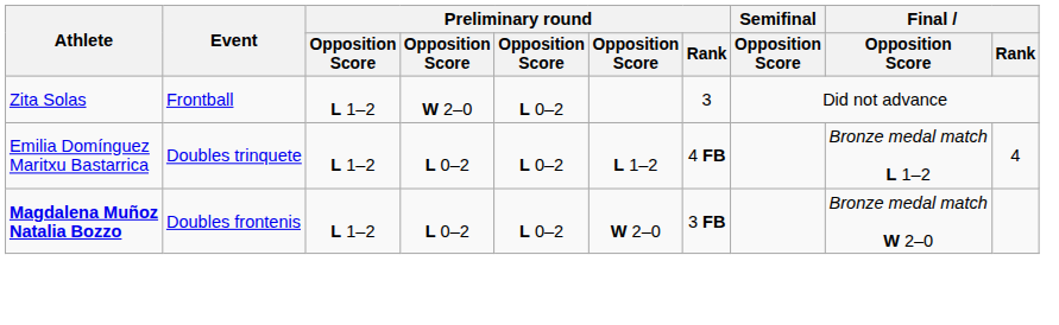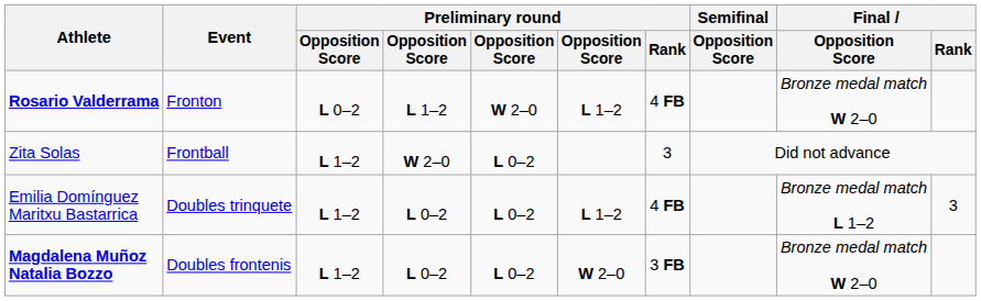 <table class=wikitable style=font-size:90%;text-align:center>
 <tr>
 <th rowspan=2>Athlete</th>
 <th rowspan=2>Event</th>
 <th colspan=5>Preliminary round</th>
 <th>Semifinal</th>
 <th colspan=2>Final / </th>
 </tr>
 <tr style=font-size:95%>
 <th>Opposition<br>Score</th>
 <th>Opposition<br>Score</th>
 <th>Opposition<br>Score</th>
 <th>Opposition<br>Score</th>
 <th>Rank</th>
 <th>Opposition<br>Score</th>
 <th>Opposition<br>Score</th>
 <th>Rank</th>
+</tr>
+<tr style="text-align:center">
+<td style="text-align:left"><strong><a href='#'>Rosario Valderrama</a></strong></td>
+<td style="text-align:left"><a href='#'>Fronton</a></td>
+<td><br><strong>L</strong> 0–2</td>
+<td><br><strong>L</strong> 1–2</td>
+<td><br><strong>W</strong> 2–0</td>
+<td><br><strong>L</strong> 1–2</td>
+<td>4 <strong>FB</strong></td>
+<td></td>
+<td><em>Bronze medal match</em><br><br><strong>W</strong> 2–0</td>
+<td></td>
 </tr>
 <tr style="text-align:center">
 <td style="text-align:left"><a href='#'>Zita Solas</a></td>
 <td style="text-align:left"><a href='#'>Frontball</a></td>
 <td><br><strong>L</strong> 1–2</td>
 <td><br><strong>W</strong> 2–0</td>
 <td><br><strong>L</strong> 0–2</td>
 <td></td>
 <td>3</td>
 <td colspan="3">Did not advance</td>
 </tr>
 <tr style="text-align:center">
 <td style="text-align:left"><a href='#'>Emilia Domínguez</a><br><a href='#'>Maritxu Bastarrica</a></td>
 <td style="text-align:left"><a href='#'>Doubles trinquete</a></td>
 <td><br><strong>L</strong> 1–2</td>
 <td><br><strong>L</strong> 0–2</td>
 <td><br><strong>L</strong> 0–2</td>
 <td><br><strong>L</strong> 1–2</td>
 <td>4 <strong>FB</strong></td>
 <td></td>
 <td><em>Bronze medal match</em><br><br><strong>L</strong> 1–2</td>
-<td>4</td>
+<td>3</td>
 </tr>
 <tr style="text-align:center">
 <td style="text-align:left"><strong><a href='#'>Magdalena Muñoz</a><br><a href='#'>Natalia Bozzo</a></strong></td>
 <td style="text-align:left"><a href='#'>Doubles frontenis</a></td>
 <td><br><strong>L</strong> 1–2</td>
 <td><br><strong>L</strong> 0–2</td>
 <td><br><strong>L</strong> 0–2</td>
 <td><br><strong>W</strong> 2–0</td>
 <td>3 <strong>FB</strong></td>
 <td></td>
 <td><em>Bronze medal match</em><br><br><strong>W</strong> 2–0</td>
 <td></td>
 </tr>
 </table>
